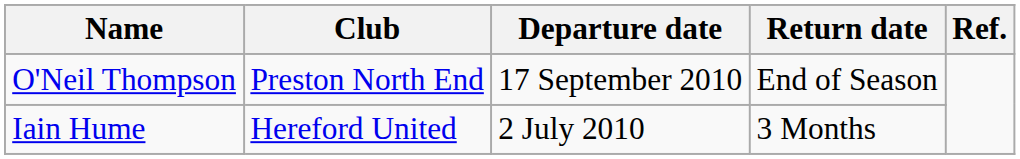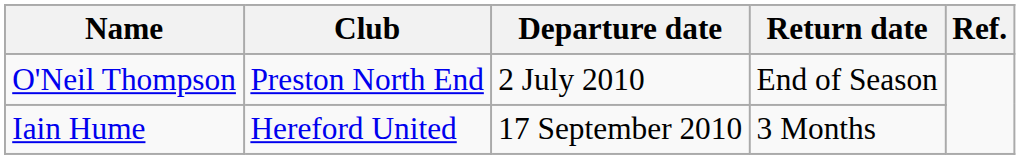 <table class="wikitable sortable">
 <tr>
 <th>Name</th>
 <th>Club</th>
 <th>Departure date</th>
 <th>Return date</th>
 <th>Ref.</th>
 </tr>
 <tr>
 <td> <a href='#'>O'Neil Thompson</a></td>
 <td><a href='#'>Preston North End</a></td>
-<td>17 September 2010</td>
+<td>2 July 2010</td>
 <td>End of Season</td>
 </tr>
 <tr>
 <td> <a href='#'>Iain Hume</a></td>
 <td><a href='#'>Hereford United</a></td>
-<td>2 July 2010</td>
+<td>17 September 2010</td>
 <td>3 Months</td>
 </tr>
 </table>
